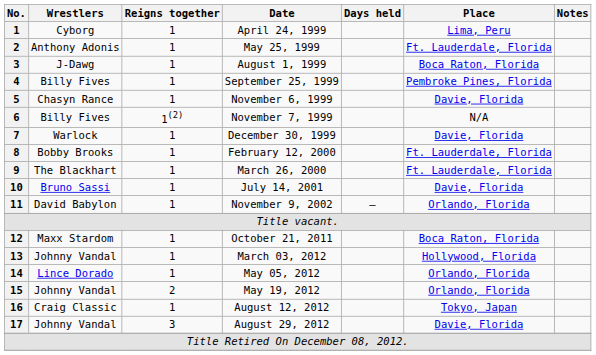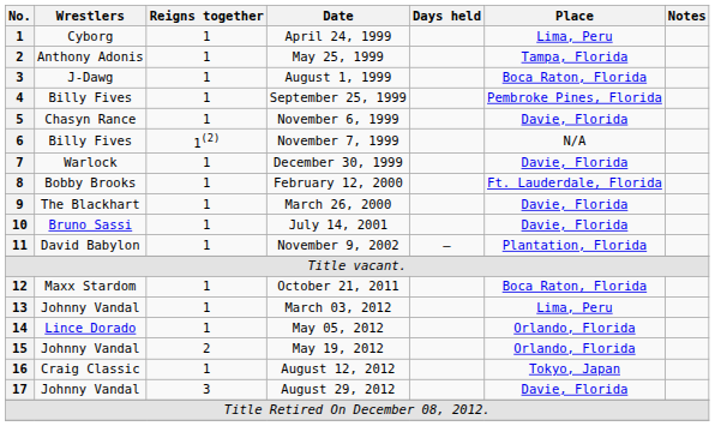 <table class="wikitable sortable" style="text-align: center">
 <tr>
 <th>No.</th>
 <th>Wrestlers</th>
 <th>Reigns together</th>
 <th>Date</th>
 <th>Days held</th>
 <th>Place</th>
 <th>Notes</th>
 </tr>
 <tr>
 <th>1</th>
 <td>Cyborg</td>
 <td>1</td>
 <td>April 24, 1999</td>
 <td></td>
 <td><a href='#'>Lima, Peru</a></td>
 <td></td>
 </tr>
 <tr>
 <th>2</th>
 <td>Anthony Adonis</td>
 <td>1</td>
 <td>May 25, 1999</td>
 <td></td>
-<td><a href='#'>Ft. Lauderdale, Florida</a></td>
+<td><a href='#'>Tampa, Florida</a></td>
 <td></td>
 </tr>
 <tr>
 <th>3</th>
 <td>J-Dawg</td>
 <td>1</td>
 <td>August 1, 1999</td>
 <td></td>
 <td><a href='#'>Boca Raton, Florida</a></td>
 <td></td>
 </tr>
 <tr>
 <th>4</th>
 <td>Billy Fives</td>
 <td>1</td>
 <td>September 25, 1999</td>
 <td></td>
 <td><a href='#'>Pembroke Pines, Florida</a></td>
 <td></td>
 </tr>
 <tr>
 <th>5</th>
 <td>Chasyn Rance</td>
 <td>1</td>
 <td>November 6, 1999</td>
 <td></td>
 <td><a href='#'>Davie, Florida</a></td>
 <td align=left></td>
 </tr>
 <tr>
 <th>6</th>
 <td>Billy Fives</td>
 <td>1<sup>(2)</sup></td>
 <td>November 7, 1999</td>
 <td></td>
 <td>N/A</td>
 <td align=left></td>
 </tr>
 <tr>
 <th>7</th>
 <td>Warlock</td>
 <td>1</td>
 <td>December 30, 1999</td>
 <td></td>
 <td><a href='#'>Davie, Florida</a></td>
 <td></td>
 </tr>
 <tr>
 <th>8</th>
 <td>Bobby Brooks</td>
 <td>1</td>
 <td>February 12, 2000</td>
 <td></td>
 <td><a href='#'>Ft. Lauderdale, Florida</a></td>
 <td></td>
 </tr>
 <tr>
 <th>9</th>
 <td>The Blackhart</td>
 <td>1</td>
 <td>March 26, 2000</td>
 <td></td>
-<td><a href='#'>Ft. Lauderdale, Florida</a></td>
+<td><a href='#'>Davie, Florida</a></td>
 <td></td>
 </tr>
 <tr>
 <th>10</th>
 <td><a href='#'>Bruno Sassi</a></td>
 <td>1</td>
 <td>July 14, 2001</td>
 <td></td>
 <td><a href='#'>Davie, Florida</a></td>
 <td></td>
 </tr>
 <tr>
 <th>11</th>
 <td>David Babylon</td>
 <td>1</td>
 <td>November 9, 2002</td>
 <td>–</td>
-<td><a href='#'>Orlando, Florida</a></td>
+<td><a href='#'>Plantation, Florida</a></td>
 <td align=left></td>
 </tr>
 <tr>
 </tr>
 <tr style="background: #e3e3e3;">
 <td colspan="7" align=center><em>Title vacant.</em></td>
 </tr>
 <tr>
 <th>12</th>
 <td>Maxx Stardom</td>
 <td>1</td>
 <td>October 21, 2011</td>
 <td></td>
 <td><a href='#'>Boca Raton, Florida</a></td>
 <td align=left></td>
 </tr>
 <tr>
 <th>13</th>
 <td>Johnny Vandal</td>
 <td>1</td>
 <td>March 03, 2012</td>
 <td></td>
-<td><a href='#'>Hollywood, Florida</a></td>
+<td><a href='#'>Lima, Peru</a></td>
 <td></td>
 </tr>
 <tr>
 <th>14</th>
 <td><a href='#'>Lince Dorado</a></td>
 <td>1</td>
 <td>May 05, 2012</td>
 <td></td>
 <td><a href='#'>Orlando, Florida</a></td>
 <td></td>
 </tr>
 <tr>
 <th>15</th>
 <td>Johnny Vandal</td>
 <td>2</td>
 <td>May 19, 2012</td>
 <td></td>
 <td><a href='#'>Orlando, Florida</a></td>
 <td></td>
 </tr>
 <tr>
 <th>16</th>
 <td>Craig Classic</td>
 <td>1</td>
 <td>August 12, 2012</td>
 <td></td>
 <td><a href='#'>Tokyo, Japan</a></td>
 <td></td>
 </tr>
 <tr>
 <th>17</th>
 <td>Johnny Vandal</td>
 <td>3</td>
 <td>August 29, 2012</td>
 <td></td>
 <td><a href='#'>Davie, Florida</a></td>
 <td></td>
 </tr>
 <tr>
 </tr>
 <tr style="background: #e3e3e3;">
 <td colspan="7" align=center><em>Title Retired On December 08, 2012.</em></td>
 </tr>
 <tr>
 </tr>
 </table>
